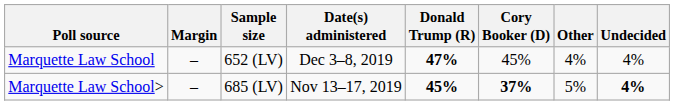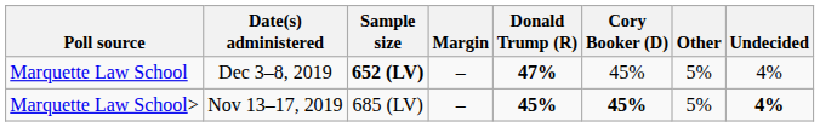 <table class="wikitable" style="font-size:90%;text-align:center;">
 <tr valign=bottom style="font-size:90%;">
 <th>Poll source</th>
+<th>Date(s)<br>administered</th>
+<th>Sample<br>size</th>
 <th>Margin<br></th>
-<th>Sample<br>size</th>
-<th>Date(s)<br>administered</th>
 <th>Donald<br>Trump (R)</th>
 <th>Cory<br>Booker (D)</th>
 <th>Other</th>
 <th>Undecided</th>
 </tr>
 <tr>
 <td style="text-align:left;"><a href='#'>Marquette Law School</a></td>
+<td>Dec 3–8, 2019</td>
+<td><strong>652 (LV)</strong></td>
 <td>–</td>
-<td>652 (LV)</td>
-<td>Dec 3–8, 2019</td>
 <td><strong>47%</strong></td>
 <td>45%</td>
-<td>4%</td>
+<td>5%</td>
 <td>4%</td>
 </tr>
 <tr>
 <td style="text-align:left;"><a href='#'>Marquette Law School</a>></td>
+<td>Nov 13–17, 2019</td>
+<td>685 (LV)</td>
 <td>–</td>
-<td>685 (LV)</td>
-<td>Nov 13–17, 2019</td>
 <td><strong>45%</strong></td>
-<td><strong>37%</strong></td>
+<td><strong>45%</strong></td>
 <td>5%</td>
 <td><strong>4%</strong></td>
 </tr>
 </table>
